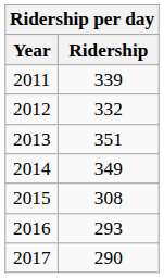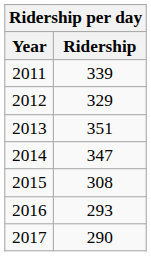 <table class="wikitable" style="margin: 1em 0.2em; text-align: center;">
 <tr>
 <th colspan="2">Ridership per day </th>
 </tr>
 <tr>
 <th>Year</th>
 <th>Ridership</th>
 </tr>
 <tr>
 <td>2011</td>
 <td>339</td>
 </tr>
 <tr>
 <td>2012</td>
-<td>332</td>
+<td>329</td>
 </tr>
 <tr>
 <td>2013</td>
 <td>351</td>
 </tr>
 <tr>
 <td>2014</td>
-<td>349</td>
+<td>347</td>
 </tr>
 <tr>
 <td>2015</td>
 <td>308</td>
 </tr>
 <tr>
 <td>2016</td>
 <td>293</td>
 </tr>
 <tr>
 <td>2017</td>
 <td>290</td>
 </tr>
 </table>
